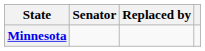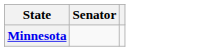 <table class="wikitable plainrowheaders">
 <tr>
 <th scope="col">State</th>
 <th scope="col">Senator</th>
-<th scope="col">Replaced by</th>
 <th></th>
 </tr>
 <tr>
 <th><a href='#'>Minnesota</a></th>
 <td></td>
 <td></td>
-<td></td>
 </tr>
 </table>
